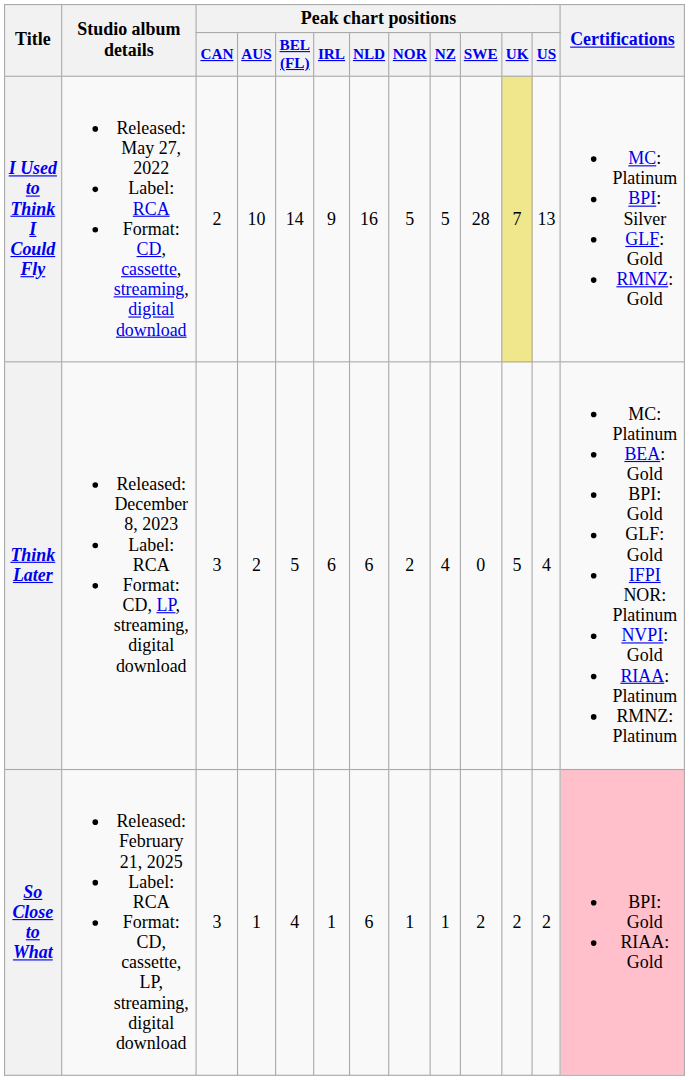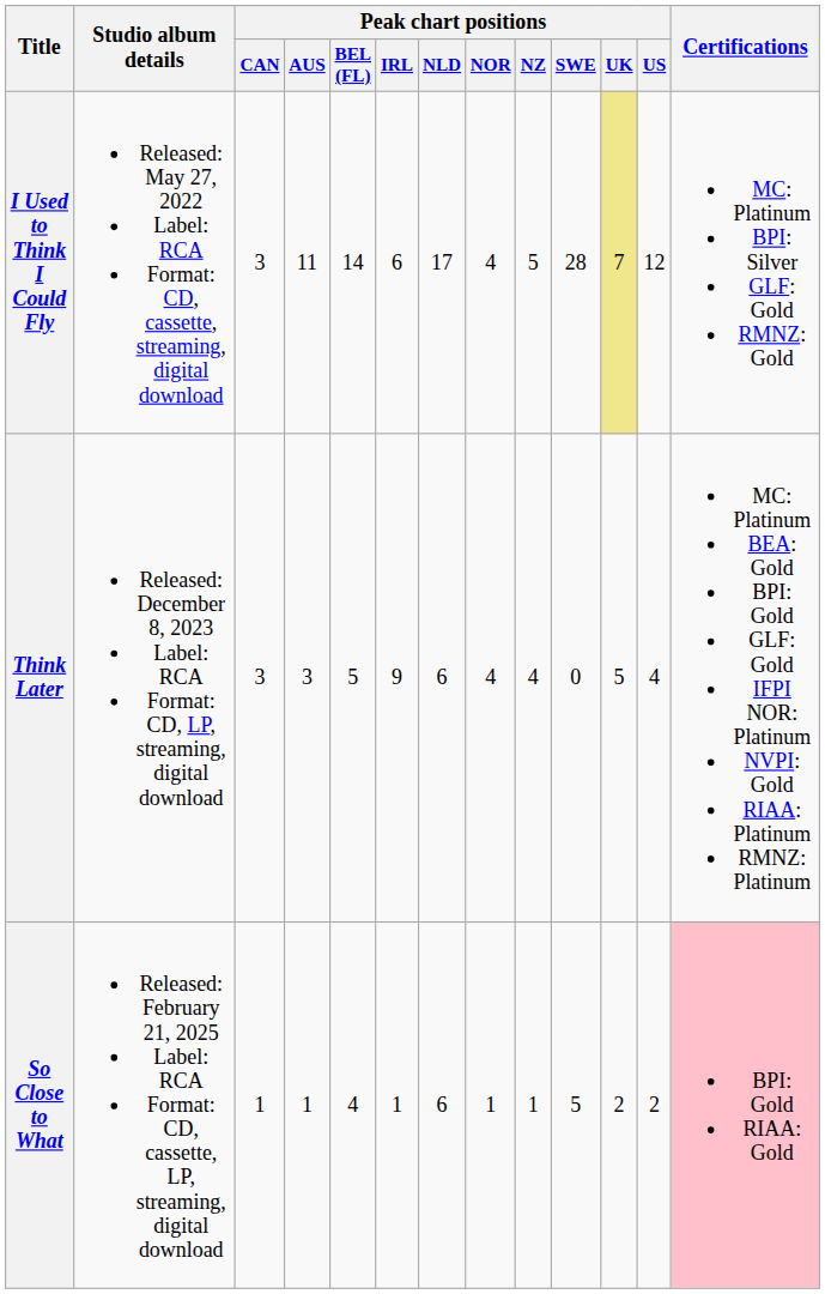 <table class="wikitable plainrowheaders" style="text-align:center;">
 <tr>
 <th scope="col" rowspan="2" style="width:7em;">Title</th>
 <th scope="col" rowspan="2" style="width:16em;">Studio album details</th>
 <th scope="col" colspan="10">Peak chart positions</th>
 <th scope="col" rowspan="2" style="width:14em;"><a href='#'>Certifications</a></th>
 </tr>
 <tr>
 <th scope="col" style="width:3em;font-size:85%;"><a href='#'>CAN</a><br></th>
 <th scope="col" style="width:3em;font-size:85%;"><a href='#'>AUS</a><br></th>
 <th scope="col" style="width:3em;font-size:85%;"><a href='#'>BEL<br>(FL)</a><br></th>
 <th scope="col" style="width:3em;font-size:85%;"><a href='#'>IRL</a><br></th>
 <th scope="col" style="width:3em;font-size:85%;"><a href='#'>NLD</a><br></th>
 <th scope="col" style="width:3em;font-size:85%;"><a href='#'>NOR</a><br></th>
 <th scope="col" style="width:3em;font-size:85%;"><a href='#'>NZ</a><br></th>
 <th scope="col" style="width:3em;font-size:85%;"><a href='#'>SWE</a><br></th>
 <th scope="col" style="width:3em;font-size:85%;"><a href='#'>UK</a><br></th>
 <th scope="col" style="width:3em;font-size:85%;"><a href='#'>US</a><br></th>
 </tr>
 <tr>
 <th scope="row"><em><a href='#'>I Used to Think I Could Fly</a></em></th>
 <td><br><ul><li>Released: May 27, 2022</li><li>Label: <a href='#'>RCA</a></li><li>Format: <a href='#'>CD</a>, <a href='#'>cassette</a>, <a href='#'>streaming</a>, <a href='#'>digital download</a></li></ul></td>
-<td>2</td>
-<td>10</td>
+<td>3</td>
+<td>11</td>
 <td>14</td>
-<td>9</td>
-<td>16</td>
-<td>5</td>
+<td>6</td>
+<td>17</td>
+<td>4</td>
 <td>5</td>
 <td>28</td>
 <td style="background: khaki;">7</td>
-<td>13</td>
+<td>12</td>
 <td><br><ul><li><a href='#'>MC</a>: Platinum</li><li><a href='#'>BPI</a>: Silver</li><li><a href='#'>GLF</a>: Gold</li><li><a href='#'>RMNZ</a>: Gold</li></ul></td>
 </tr>
 <tr>
 <th scope="row"><em><a href='#'>Think Later</a></em></th>
 <td><br><ul><li>Released: December 8, 2023</li><li>Label: RCA</li><li>Format: CD, <a href='#'>LP</a>, streaming, digital download</li></ul></td>
 <td>3</td>
-<td>2</td>
+<td>3</td>
 <td>5</td>
+<td>9</td>
 <td>6</td>
-<td>6</td>
-<td>2</td>
+<td>4</td>
 <td>4</td>
 <td>0</td>
 <td>5</td>
 <td>4</td>
 <td><br><ul><li>MC: Platinum</li><li><a href='#'>BEA</a>: Gold</li><li>BPI: Gold</li><li>GLF: Gold</li><li><a href='#'>IFPI</a> NOR: Platinum</li><li><a href='#'>NVPI</a>: Gold</li><li><a href='#'>RIAA</a>: Platinum</li><li>RMNZ: Platinum</li></ul></td>
 </tr>
 <tr>
 <th scope="row"><em><a href='#'>So Close to What</a></em></th>
 <td><br><ul><li>Released: February 21, 2025</li><li>Label: RCA</li><li>Format: CD, cassette, LP, streaming, digital download</li></ul></td>
-<td>3</td>
+<td>1</td>
 <td>1</td>
 <td>4</td>
 <td>1</td>
 <td>6</td>
 <td>1</td>
 <td>1</td>
-<td>2</td>
+<td>5</td>
 <td>2</td>
 <td>2</td>
 <td style="background: pink;"><br><ul><li>BPI: Gold</li><li>RIAA: Gold</li></ul></td>
 </tr>
 </table>
